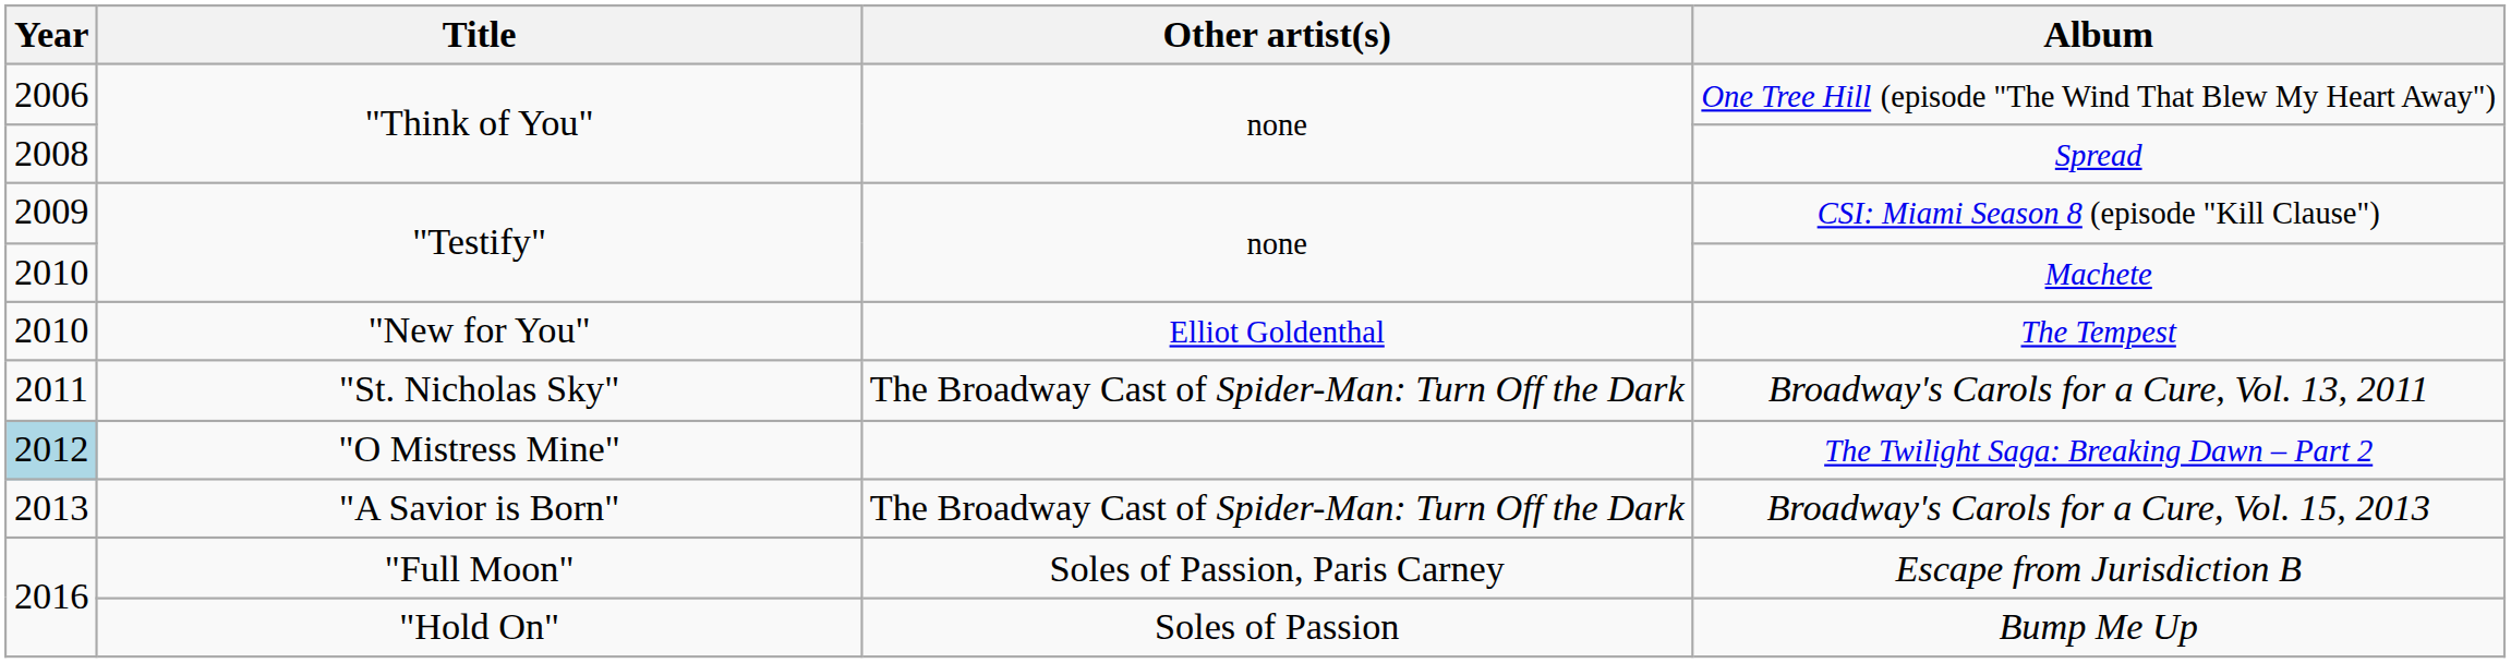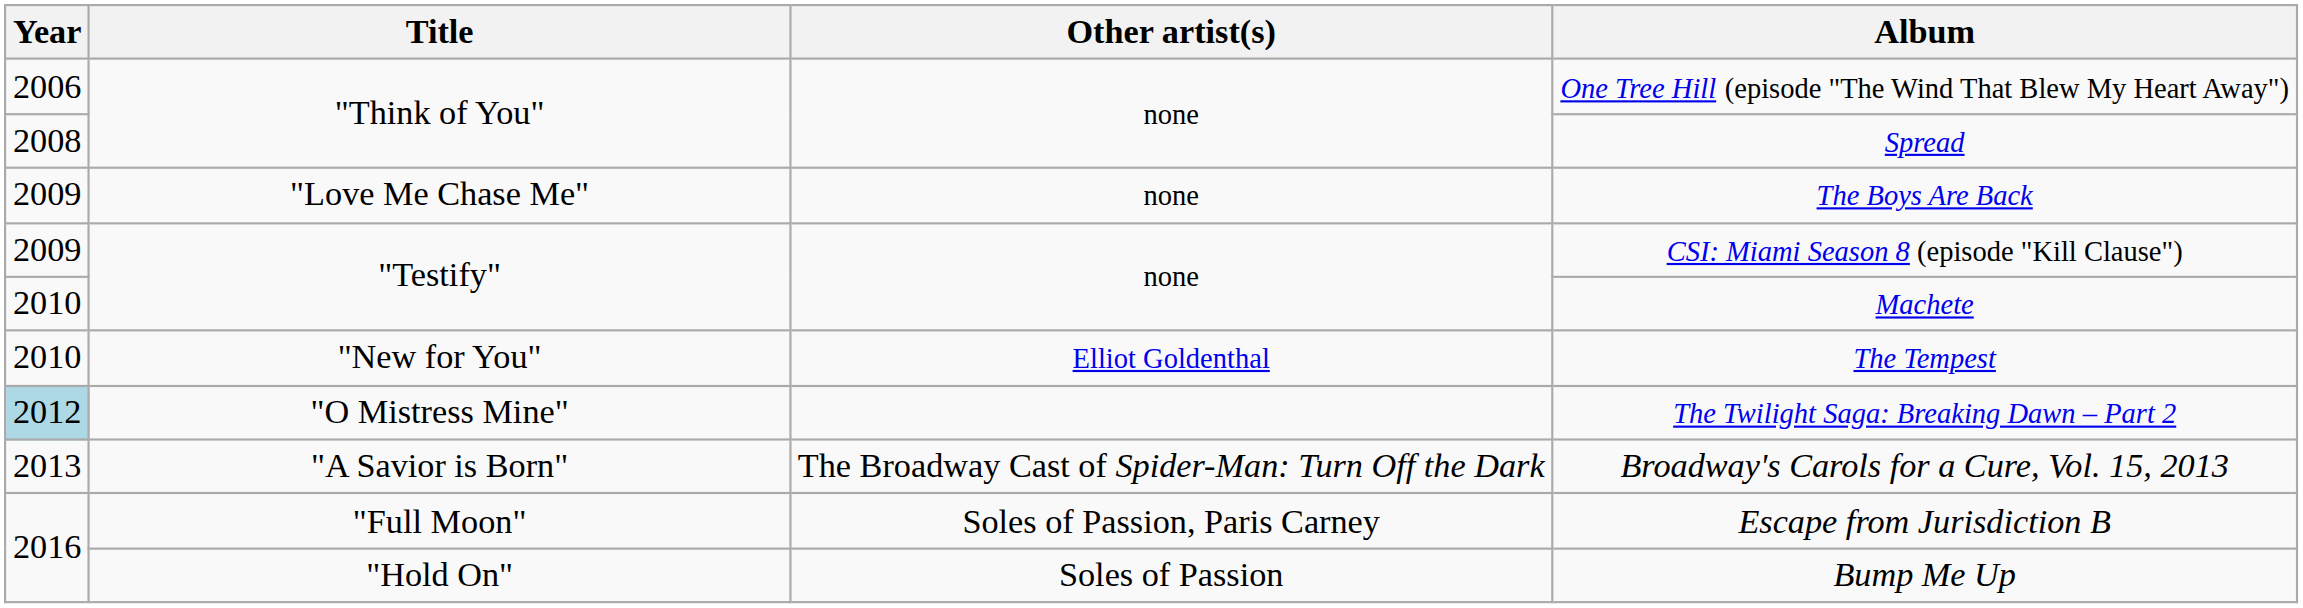 <table class="wikitable plainrowheaders" style="text-align:center;" border="1">
 <tr>
 <th scope="col">Year</th>
 <th scope="col" style="width:20em;">Title</th>
 <th scope="col">Other artist(s)</th>
 <th scope="col">Album</th>
 </tr>
 <tr>
 <td>2006</td>
 <td rowspan="2">"Think of You"</td>
 <td rowspan="2"><small>none</small></td>
 <td><small><a href='#'><em>One Tree Hill</em></a></small> <small>(episode "The Wind That Blew My Heart Away")</small></td>
 </tr>
 <tr>
 <td>2008</td>
 <td><small><a href='#'><em>Spread</em></a></small></td>
 </tr>
 <tr>
 <td>2009</td>
+<td>"Love Me Chase Me"</td>
+<td><small>none</small></td>
+<td><a href='#'><em><small>The Boys Are Back</small></em></a></td>
+</tr>
+<tr>
+<td>2009</td>
 <td rowspan="2" scope="row">"Testify"</td>
 <td rowspan="2"><small>none</small></td>
 <td><small><em><a href='#'>CSI: Miami Season 8</a></em> (episode "Kill Clause")</small></td>
 </tr>
 <tr>
 <td>2010</td>
 <td><a href='#'><em><small>Machete</small></em></a></td>
 </tr>
 <tr>
 <td>2010</td>
 <td scope="row">"New for You"</td>
 <td><small><a href='#'>Elliot Goldenthal</a></small></td>
 <td><small><a href='#'><em>The Tempest</em></a></small></td>
-</tr>
-<tr>
-<td>2011</td>
-<td scope="row">"St. Nicholas Sky"</td>
-<td>The Broadway Cast of <em>Spider-Man: Turn Off the Dark</em></td>
-<td><em>Broadway's Carols for a Cure, Vol. 13, 2011</em></td>
 </tr>
 <tr>
 <td style="background: lightblue;">2012</td>
 <td scope="row">"O Mistress Mine"</td>
 <td></td>
 <td><em><a href='#'><small>The Twilight Saga: Breaking Dawn – Part 2</small></a></em></td>
 </tr>
 <tr>
 <td>2013</td>
 <td scope="row">"A Savior is Born"</td>
 <td>The Broadway Cast of <em>Spider-Man: Turn Off the Dark</em></td>
 <td><em>Broadway's Carols for a Cure, Vol. 15, 2013</em></td>
 </tr>
 <tr>
 <td rowspan="10">2016</td>
 <td scope="row">"Full Moon"</td>
 <td>Soles of Passion, Paris Carney</td>
 <td><em>Escape from Jurisdiction B</em></td>
 </tr>
 <tr>
 <td scope="row">"Hold On"</td>
 <td>Soles of Passion</td>
 <td><em>Bump Me Up</em></td>
 </tr>
 </table>
